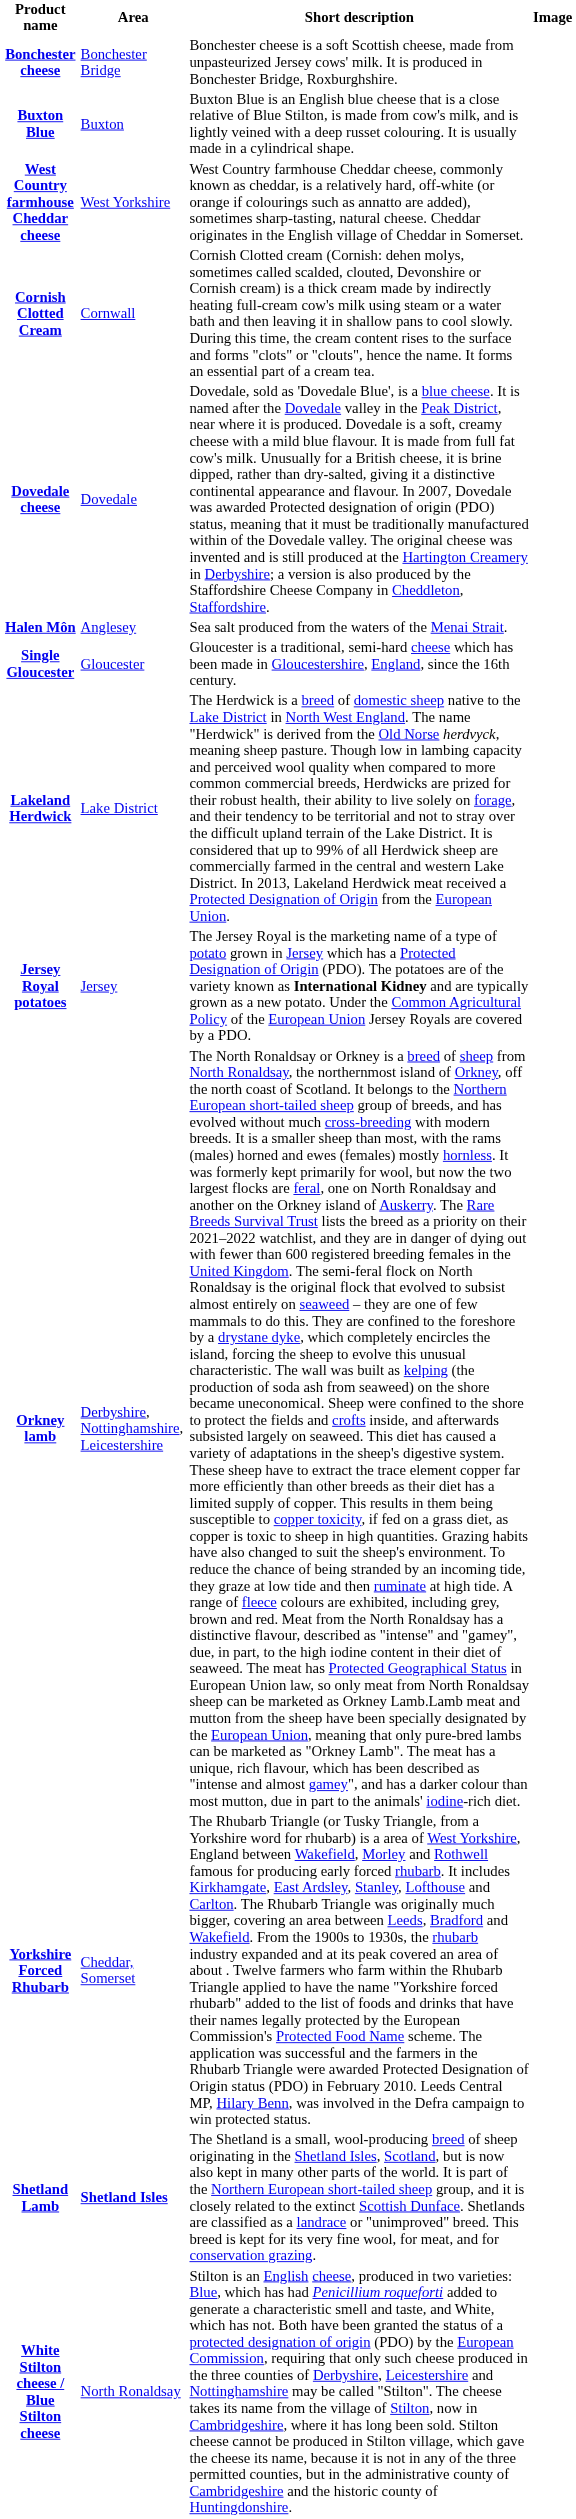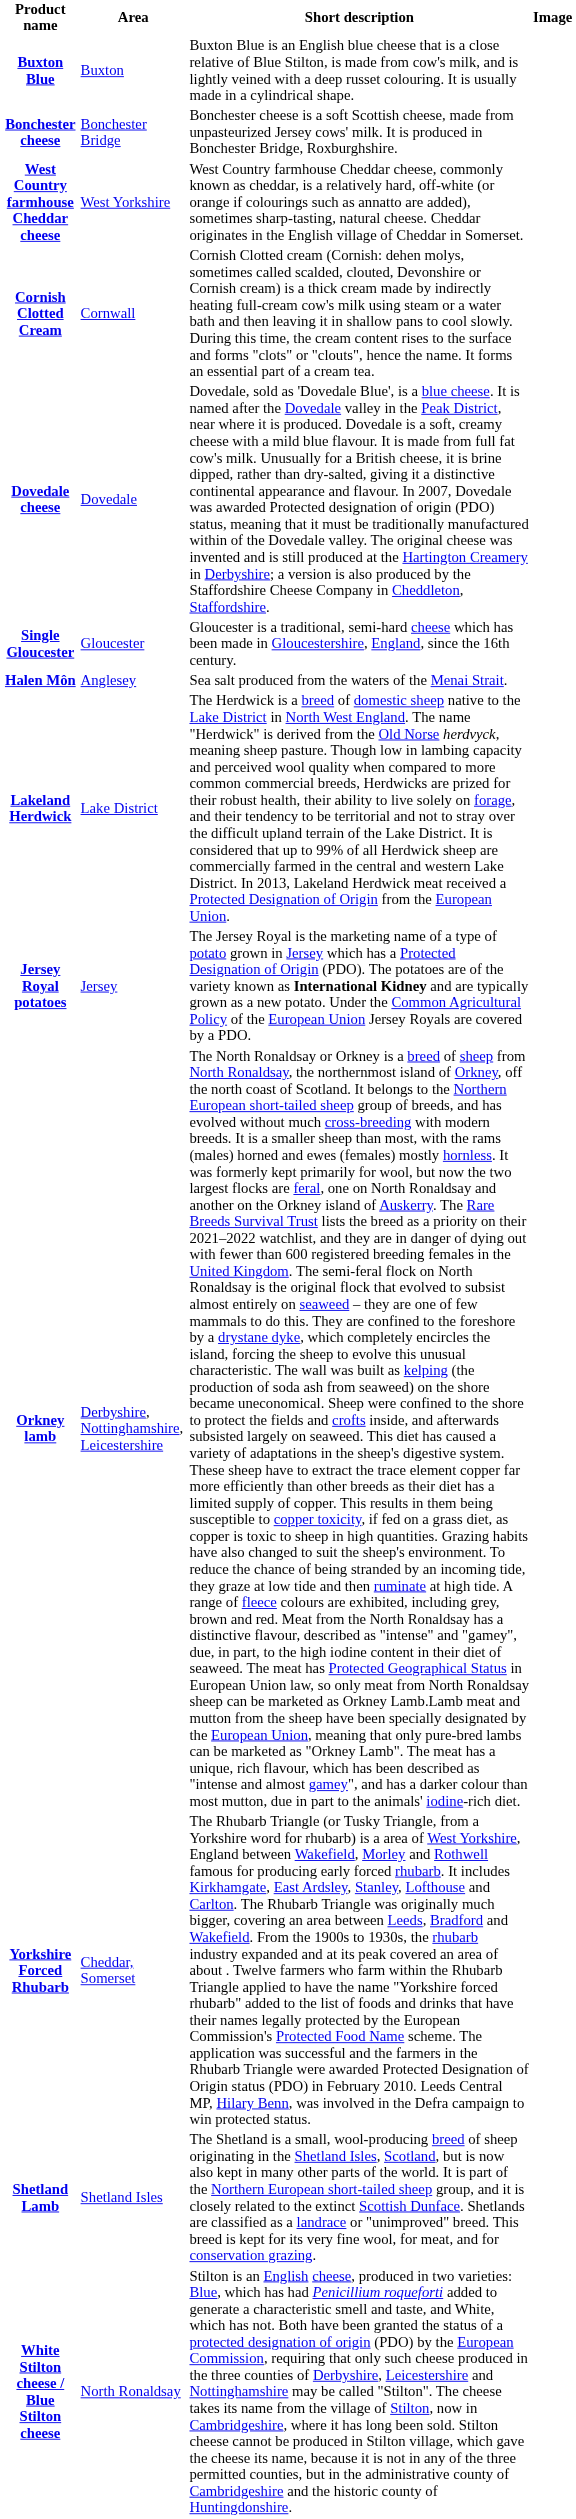 <table>
 <tr>
 <th>Product name</th>
 <th>Area</th>
 <th>Short description</th>
 <th>Image</th>
 </tr>
 <tr>
+<th><a href='#'>Buxton Blue</a></th>
+<td><a href='#'>Buxton</a></td>
+<td>Buxton Blue is an English blue cheese that is a close relative of Blue Stilton, is made from cow's milk, and is lightly veined with a deep russet colouring. It is usually made in a cylindrical shape.</td>
+<td></td>
+</tr>
+<tr>
 <th><a href='#'>Bonchester cheese</a></th>
 <td><a href='#'>Bonchester Bridge</a></td>
 <td>Bonchester cheese is a soft Scottish cheese, made from unpasteurized Jersey cows' milk. It is produced in Bonchester Bridge, Roxburghshire.</td>
-<td></td>
-</tr>
-<tr>
-<th><a href='#'>Buxton Blue</a></th>
-<td><a href='#'>Buxton</a></td>
-<td>Buxton Blue is an English blue cheese that is a close relative of Blue Stilton, is made from cow's milk, and is lightly veined with a deep russet colouring. It is usually made in a cylindrical shape.</td>
 <td></td>
 </tr>
 <tr>
 <th><a href='#'>West Country farmhouse Cheddar cheese</a></th>
 <td><a href='#'>West Yorkshire</a></td>
 <td>West Country farmhouse Cheddar cheese, commonly known as cheddar, is a relatively hard, off-white (or orange if colourings such as annatto are added), sometimes sharp-tasting, natural cheese. Cheddar originates in the English village of Cheddar in Somerset.</td>
 <td></td>
 </tr>
 <tr>
 <th><a href='#'>Cornish Clotted Cream</a></th>
 <td><a href='#'>Cornwall</a></td>
 <td>Cornish Clotted cream (Cornish: dehen molys, sometimes called scalded, clouted, Devonshire or Cornish cream) is a thick cream made by indirectly heating full-cream cow's milk using steam or a water bath and then leaving it in shallow pans to cool slowly. During this time, the cream content rises to the surface and forms "clots" or "clouts", hence the name. It forms an essential part of a cream tea.</td>
 <td></td>
 </tr>
 <tr>
 <th><a href='#'>Dovedale cheese</a></th>
 <td><a href='#'>Dovedale</a></td>
 <td>Dovedale, sold as 'Dovedale Blue', is a <a href='#'>blue cheese</a>. It is named after the <a href='#'>Dovedale</a> valley in the <a href='#'>Peak District</a>, near where it is produced. Dovedale is a soft, creamy cheese with a mild blue flavour. It is made from full fat cow's milk. Unusually for a British cheese, it is brine dipped, rather than dry-salted, giving it a distinctive continental appearance and flavour. In 2007, Dovedale was awarded Protected designation of origin (PDO) status, meaning that it must be traditionally manufactured within  of the Dovedale valley. The original cheese was invented and is still produced at the <a href='#'>Hartington Creamery</a> in <a href='#'>Derbyshire</a>; a version is also produced by the Staffordshire Cheese Company in <a href='#'>Cheddleton</a>, <a href='#'>Staffordshire</a>.</td>
 <td></td>
 </tr>
 <tr>
+<th><a href='#'>Single Gloucester</a></th>
+<td><a href='#'>Gloucester</a></td>
+<td>Gloucester is a traditional, semi-hard <a href='#'>cheese</a> which has been made in <a href='#'>Gloucestershire</a>, <a href='#'>England</a>, since the 16th century.</td>
+<td></td>
+</tr>
+<tr>
 <th><strong><a href='#'>Halen Môn</a></strong></th>
 <td><a href='#'>Anglesey</a></td>
 <td>Sea salt produced from the waters of the <a href='#'>Menai Strait</a>.</td>
-<td></td>
-</tr>
-<tr>
-<th><a href='#'>Single Gloucester</a></th>
-<td><a href='#'>Gloucester</a></td>
-<td>Gloucester is a traditional, semi-hard <a href='#'>cheese</a> which has been made in <a href='#'>Gloucestershire</a>, <a href='#'>England</a>, since the 16th century.</td>
 <td></td>
 </tr>
 <tr>
 <th><a href='#'>Lakeland Herdwick</a></th>
 <td><a href='#'>Lake District</a></td>
 <td>The Herdwick is a <a href='#'>breed</a> of <a href='#'>domestic sheep</a> native to the <a href='#'>Lake District</a> in <a href='#'>North West England</a>. The name "Herdwick" is derived from the <a href='#'>Old Norse</a> <em>herdvyck</em>, meaning sheep pasture. Though low in lambing capacity and perceived wool quality when compared to more common commercial breeds, Herdwicks are prized for their robust health, their ability to live solely on <a href='#'>forage</a>, and their tendency to be territorial and not to stray over the difficult upland terrain of the Lake District. It is considered that up to 99% of all Herdwick sheep are commercially farmed in the central and western Lake District. In 2013, Lakeland Herdwick meat received a <a href='#'>Protected Designation of Origin</a> from the <a href='#'>European Union</a>.</td>
 <td></td>
 </tr>
 <tr>
 <th><a href='#'>Jersey Royal potatoes</a></th>
 <td><a href='#'>Jersey</a></td>
 <td>The Jersey Royal is the marketing name of a type of <a href='#'>potato</a> grown in <a href='#'>Jersey</a> which has a <a href='#'>Protected Designation of Origin</a> (PDO). The potatoes are of the variety known as <strong>International Kidney</strong> and are typically grown as a new potato. Under the <a href='#'>Common Agricultural Policy</a> of the <a href='#'>European Union</a> Jersey Royals are covered by a PDO.</td>
 <td></td>
 </tr>
 <tr>
 <th><a href='#'>Orkney lamb</a></th>
 <td><a href='#'>Derbyshire</a>, <a href='#'>Nottinghamshire</a>, <a href='#'>Leicestershire</a></td>
 <td>The North Ronaldsay or Orkney is a <a href='#'>breed</a> of <a href='#'>sheep</a> from <a href='#'>North Ronaldsay</a>, the northernmost island of <a href='#'>Orkney</a>, off the north coast of Scotland. It belongs to the <a href='#'>Northern European short-tailed sheep</a> group of breeds, and has evolved without much <a href='#'>cross-breeding</a> with modern breeds. It is a smaller sheep than most, with the rams (males) horned and ewes (females) mostly <a href='#'>hornless</a>. It was formerly kept primarily for wool, but now the two largest flocks are <a href='#'>feral</a>, one on North Ronaldsay and another on the Orkney island of <a href='#'>Auskerry</a>. The <a href='#'>Rare Breeds Survival Trust</a> lists the breed as a priority on their 2021–2022 watchlist, and they are in danger of dying out with fewer than 600 registered breeding females in the <a href='#'>United Kingdom</a>. The semi-feral flock on North Ronaldsay is the original flock that evolved to subsist almost entirely on <a href='#'>seaweed</a> – they are one of few mammals to do this. They are confined to the foreshore by a  <a href='#'>drystane dyke</a>, which completely encircles the island, forcing the sheep to evolve this unusual characteristic. The wall was built as <a href='#'>kelping</a> (the production of soda ash from seaweed) on the shore became uneconomical. Sheep were confined to the shore to protect the fields and <a href='#'>crofts</a> inside, and afterwards subsisted largely on seaweed. This diet has caused a variety of adaptations in the sheep's digestive system. These sheep have to extract the trace element copper far more efficiently than other breeds as their diet has a limited supply of copper. This results in them being susceptible to <a href='#'>copper toxicity</a>, if fed on a grass diet, as copper is toxic to sheep in high quantities. Grazing habits have also changed to suit the sheep's environment. To reduce the chance of being stranded by an incoming tide, they graze at low tide and then <a href='#'>ruminate</a> at high tide. A range of <a href='#'>fleece</a> colours are exhibited, including grey, brown and red. Meat from the North Ronaldsay has a distinctive flavour, described as "intense" and "gamey", due, in part, to the high iodine content in their diet of seaweed. The meat has <a href='#'>Protected Geographical Status</a> in European Union law, so only meat from North Ronaldsay sheep can be marketed as Orkney Lamb.Lamb meat and mutton from the sheep have been specially designated by the <a href='#'>European Union</a>, meaning that only pure-bred lambs can be marketed as "Orkney Lamb". The meat has a unique, rich flavour, which has been described as "intense and almost <a href='#'>gamey</a>", and has a darker colour than most mutton, due in part to the animals' <a href='#'>iodine</a>-rich diet.</td>
 <td></td>
 </tr>
 <tr>
 <th><a href='#'>Yorkshire Forced Rhubarb</a></th>
 <td><a href='#'>Cheddar, Somerset</a></td>
 <td>The Rhubarb Triangle (or Tusky Triangle, from a Yorkshire word for rhubarb) is a  area of <a href='#'>West Yorkshire</a>, England between <a href='#'>Wakefield</a>, <a href='#'>Morley</a> and <a href='#'>Rothwell</a> famous for producing early forced <a href='#'>rhubarb</a>. It includes <a href='#'>Kirkhamgate</a>, <a href='#'>East Ardsley</a>, <a href='#'>Stanley</a>, <a href='#'>Lofthouse</a> and <a href='#'>Carlton</a>. The Rhubarb Triangle was originally much bigger, covering an area between <a href='#'>Leeds</a>, <a href='#'>Bradford</a> and <a href='#'>Wakefield</a>. From the 1900s to 1930s, the <a href='#'>rhubarb</a> industry expanded and at its peak covered an area of about . Twelve farmers who farm within the Rhubarb Triangle applied to have the name "Yorkshire forced rhubarb" added to the list of foods and drinks that have their names legally protected by the European Commission's <a href='#'>Protected Food Name</a> scheme. The application was successful and the farmers in the Rhubarb Triangle were awarded Protected Designation of Origin status (PDO) in February 2010. Leeds Central MP, <a href='#'>Hilary Benn</a>, was involved in the Defra campaign to win protected status.</td>
 <td></td>
 </tr>
 <tr>
 <th><a href='#'>Shetland Lamb</a></th>
-<td><strong><a href='#'>Shetland Isles</a></strong></td>
+<td><a href='#'>Shetland Isles</a></td>
 <td>The Shetland is a small, wool-producing <a href='#'>breed</a> of sheep originating in the <a href='#'>Shetland Isles</a>, <a href='#'>Scotland</a>, but is now also kept in many other parts of the world. It is part of the <a href='#'>Northern European short-tailed sheep</a> group, and it is closely related to the extinct <a href='#'>Scottish Dunface</a>. Shetlands are classified as a <a href='#'>landrace</a> or "unimproved" breed. This breed is kept for its very fine wool, for meat, and for <a href='#'>conservation grazing</a>.</td>
 <td></td>
 </tr>
 <tr>
 <th><a href='#'>White Stilton cheese / Blue Stilton cheese</a></th>
 <td><a href='#'>North Ronaldsay</a></td>
 <td>Stilton is an <a href='#'>English</a> <a href='#'>cheese</a>, produced in two varieties: <a href='#'>Blue</a>, which has had <em><a href='#'>Penicillium roqueforti</a></em> added to generate a characteristic smell and taste, and White, which has not. Both have been granted the status of a <a href='#'>protected designation of origin</a> (PDO) by the <a href='#'>European Commission</a>, requiring that only such cheese produced in the three counties of <a href='#'>Derbyshire</a>, <a href='#'>Leicestershire</a> and <a href='#'>Nottinghamshire</a> may be called "Stilton". The cheese takes its name from the village of <a href='#'>Stilton</a>, now in <a href='#'>Cambridgeshire</a>, where it has long been sold. Stilton cheese cannot be produced in Stilton village, which gave the cheese its name, because it is not in any of the three permitted counties, but in the administrative county of <a href='#'>Cambridgeshire</a> and the historic county of <a href='#'>Huntingdonshire</a>.</td>
 <td></td>
 </tr>
 </table>
